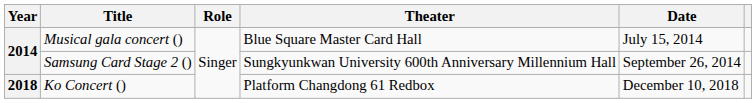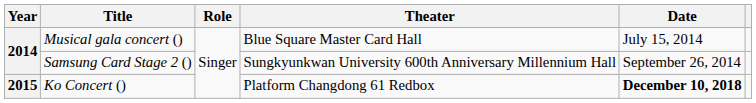 <table class="wikitable plainrowheaders sortable">
 <tr>
 <th scope="col">Year</th>
 <th scope="col">Title</th>
 <th scope="col">Role</th>
 <th scope="col">Theater</th>
 <th scope="col">Date</th>
 <th scope="col" class="unsortable"></th>
 </tr>
 <tr>
 <th scope="row" rowspan="2">2014</th>
 <td><em>Musical gala concert</em> ()</td>
 <td rowspan="3">Singer</td>
 <td>Blue Square Master Card Hall</td>
 <td>July 15, 2014</td>
 <td></td>
 </tr>
 <tr>
 <td><em>Samsung Card Stage 2</em> ()</td>
 <td>Sungkyunkwan University 600th Anniversary Millennium Hall</td>
 <td>September 26, 2014</td>
 <td></td>
 </tr>
 <tr>
-<th scope="row">2018</th>
+<th scope="row">2015</th>
 <td><em>Ko Concert</em> ()</td>
 <td>Platform Changdong 61 Redbox</td>
-<td>December 10, 2018</td>
+<td><strong>December 10, 2018</strong></td>
 <td></td>
 </tr>
 </table>
